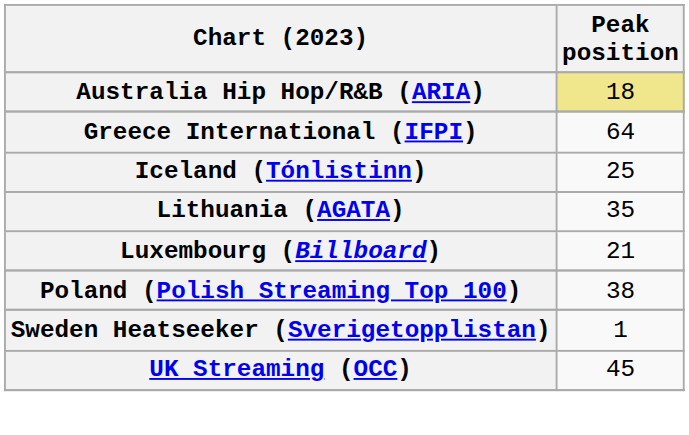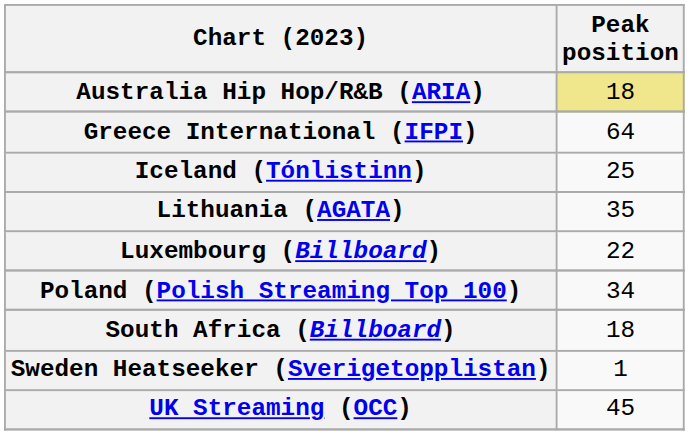 <table class="wikitable sortable plainrowheaders" style="text-align:center">
 <tr>
 <th scope="col">Chart (2023)</th>
 <th scope="col">Peak<br>position</th>
 </tr>
 <tr>
 </tr>
 <tr>
 <th scope="row">Australia Hip Hop/R&B (<a href='#'>ARIA</a>)</th>
 <td style="background: khaki;">18</td>
 </tr>
 <tr>
 </tr>
 <tr>
 </tr>
 <tr>
 </tr>
 <tr>
 <th scope="row">Greece International (<a href='#'>IFPI</a>)</th>
 <td>64</td>
 </tr>
 <tr>
 <th scope="row">Iceland (<a href='#'>Tónlistinn</a>)</th>
 <td>25</td>
 </tr>
 <tr>
 </tr>
 <tr>
 <th scope="row">Lithuania (<a href='#'>AGATA</a>)</th>
 <td>35</td>
 </tr>
 <tr>
 <th scope="row">Luxembourg (<em><a href='#'>Billboard</a></em>)</th>
-<td>21</td>
+<td>22</td>
 </tr>
 <tr>
 </tr>
 <tr>
 <th scope="row">Poland (<a href='#'>Polish Streaming Top 100</a>)</th>
-<td>38</td>
+<td>34</td>
 </tr>
 <tr>
+</tr>
+<tr>
+<th scope="row">South Africa (<em><a href='#'>Billboard</a></em>)</th>
+<td>18</td>
 </tr>
 <tr>
 <th scope="row">Sweden Heatseeker (<a href='#'>Sverigetopplistan</a>)</th>
 <td>1</td>
 </tr>
 <tr>
 <th scope="row"><a href='#'>UK Streaming</a> (<a href='#'>OCC</a>)</th>
 <td>45</td>
 </tr>
 <tr>
 </tr>
 <tr>
 </tr>
 </table>
